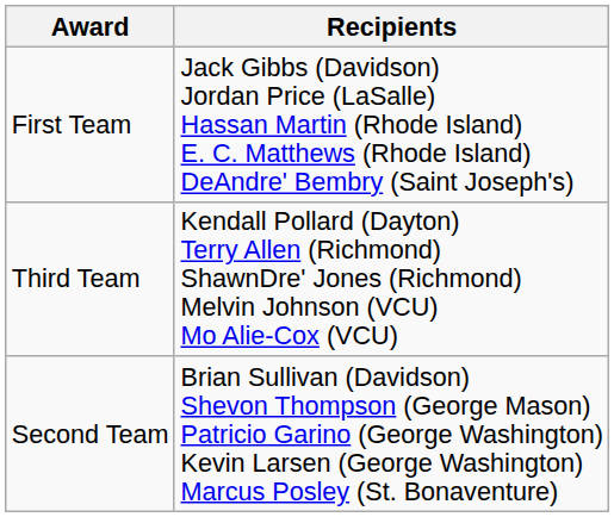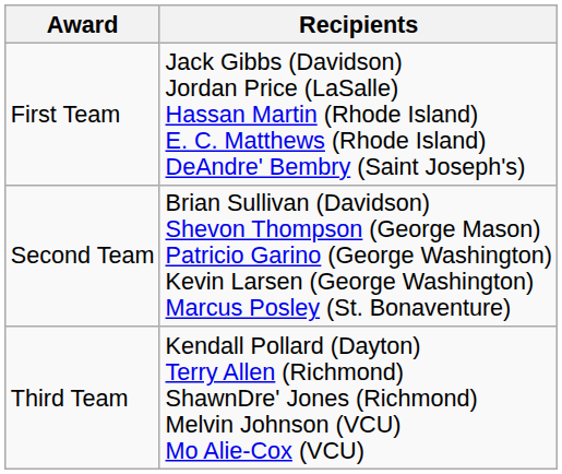 <table class="wikitable" style="white-space:nowrap; font-size:90%;">
 <tr>
 <th>Award</th>
 <th>Recipients</th>
 </tr>
 <tr>
 <td>First Team</td>
 <td>Jack Gibbs (Davidson)<br>Jordan Price (LaSalle)<br><a href='#'>Hassan Martin</a> (Rhode Island)<br><a href='#'>E. C. Matthews</a> (Rhode Island)<br><a href='#'>DeAndre' Bembry</a> (Saint Joseph's)</td>
 </tr>
 <tr>
+<td>Second Team</td>
+<td>Brian Sullivan (Davidson)<br><a href='#'>Shevon Thompson</a> (George Mason)<br><a href='#'>Patricio Garino</a> (George Washington)<br>Kevin Larsen (George Washington)<br><a href='#'>Marcus Posley</a> (St. Bonaventure)</td>
+</tr>
+<tr>
 <td>Third Team</td>
 <td>Kendall Pollard (Dayton)<br><a href='#'>Terry Allen</a> (Richmond)<br>ShawnDre' Jones (Richmond)<br>Melvin Johnson (VCU)<br><a href='#'>Mo Alie-Cox</a> (VCU)</td>
 </tr>
-<tr>
-<td>Second Team</td>
-<td>Brian Sullivan (Davidson)<br><a href='#'>Shevon Thompson</a> (George Mason)<br><a href='#'>Patricio Garino</a> (George Washington)<br>Kevin Larsen (George Washington)<br><a href='#'>Marcus Posley</a> (St. Bonaventure)</td>
-</tr>
 </table>
